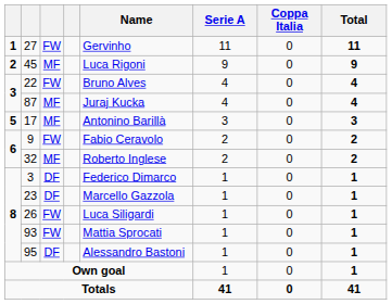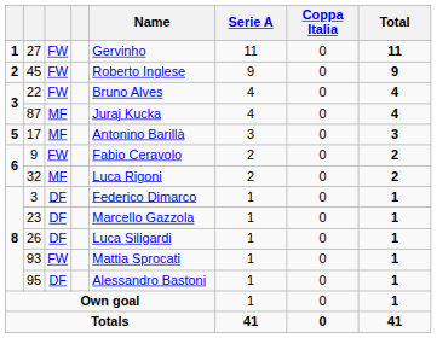 <table class="wikitable" style="text-align:center">
 <tr>
 <th width=15></th>
 <th width=15></th>
 <th width=15></th>
 <th width=15></th>
 <th width=145>Name</th>
 <th width=80><strong><a href='#'>Serie A</a></strong></th>
 <th width=80><strong><a href='#'>Coppa Italia</a></strong></th>
 <th width=80>Total</th>
 </tr>
 <tr>
 <td><strong>1</strong></td>
 <td>27</td>
 <td><a href='#'>FW</a></td>
 <td></td>
 <td align=left><a href='#'>Gervinho</a></td>
 <td>11</td>
 <td>0</td>
 <td><strong>11</strong></td>
 </tr>
 <tr>
 <td><strong>2</strong></td>
 <td>45</td>
-<td><a href='#'>MF</a></td>
+<td><a href='#'>FW</a></td>
 <td></td>
-<td align=left><a href='#'>Luca Rigoni</a></td>
+<td align=left><a href='#'>Roberto Inglese</a></td>
 <td>9</td>
 <td>0</td>
 <td><strong>9</strong></td>
 </tr>
 <tr>
 <td rowspan=2><strong>3</strong></td>
 <td>22</td>
 <td><a href='#'>FW</a></td>
 <td></td>
 <td align=left><a href='#'>Bruno Alves</a></td>
 <td>4</td>
 <td>0</td>
 <td><strong>4</strong></td>
 </tr>
 <tr>
 <td>87</td>
 <td><a href='#'>MF</a></td>
 <td></td>
 <td align=left><a href='#'>Juraj Kucka</a></td>
 <td>4</td>
 <td>0</td>
 <td><strong>4</strong></td>
 </tr>
 <tr>
 <td><strong>5</strong></td>
 <td>17</td>
 <td><a href='#'>MF</a></td>
 <td></td>
 <td align=left><a href='#'>Antonino Barillà</a></td>
 <td>3</td>
 <td>0</td>
 <td><strong>3</strong></td>
 </tr>
 <tr>
 <td rowspan=2><strong>6</strong></td>
 <td>9</td>
 <td><a href='#'>FW</a></td>
 <td></td>
 <td align=left><a href='#'>Fabio Ceravolo</a></td>
 <td>2</td>
 <td>0</td>
 <td><strong>2</strong></td>
 </tr>
 <tr>
 <td>32</td>
 <td><a href='#'>MF</a></td>
 <td></td>
-<td align=left><a href='#'>Roberto Inglese</a></td>
+<td align=left><a href='#'>Luca Rigoni</a></td>
 <td>2</td>
 <td>0</td>
 <td><strong>2</strong></td>
 </tr>
 <tr>
 <td rowspan=5><strong>8</strong></td>
 <td>3</td>
 <td><a href='#'>DF</a></td>
 <td></td>
 <td align=left><a href='#'>Federico Dimarco</a></td>
 <td>1</td>
 <td>0</td>
 <td><strong>1</strong></td>
 </tr>
 <tr>
 <td>23</td>
 <td><a href='#'>DF</a></td>
 <td></td>
 <td align=left><a href='#'>Marcello Gazzola</a></td>
 <td>1</td>
 <td>0</td>
 <td><strong>1</strong></td>
 </tr>
 <tr>
 <td>26</td>
-<td><a href='#'>FW</a></td>
+<td><a href='#'>DF</a></td>
 <td></td>
 <td align=left><a href='#'>Luca Siligardi</a></td>
 <td>1</td>
 <td>0</td>
 <td><strong>1</strong></td>
 </tr>
 <tr>
 <td>93</td>
 <td><a href='#'>FW</a></td>
 <td></td>
 <td align=left><a href='#'>Mattia Sprocati</a></td>
 <td>1</td>
 <td>0</td>
 <td><strong>1</strong></td>
 </tr>
 <tr>
 <td>95</td>
 <td><a href='#'>DF</a></td>
 <td></td>
 <td align=left><a href='#'>Alessandro Bastoni</a></td>
 <td>1</td>
 <td>0</td>
 <td><strong>1</strong></td>
 </tr>
 <tr>
 <td colspan=5><strong>Own goal</strong></td>
 <td>1</td>
 <td>0</td>
 <td><strong>1</strong></td>
 </tr>
 <tr>
 <td colspan=5><strong>Totals</strong></td>
 <td><strong>41</strong></td>
 <td><strong>0</strong></td>
 <td><strong>41</strong></td>
 </tr>
 </table>
